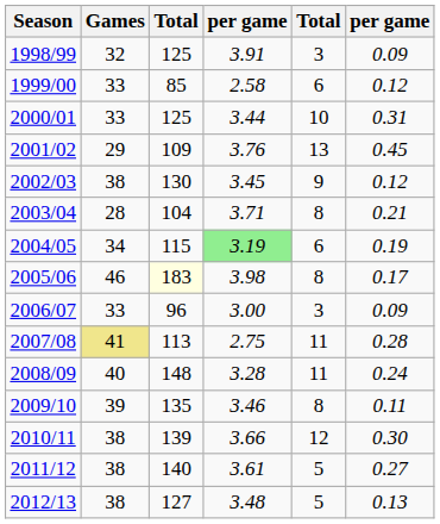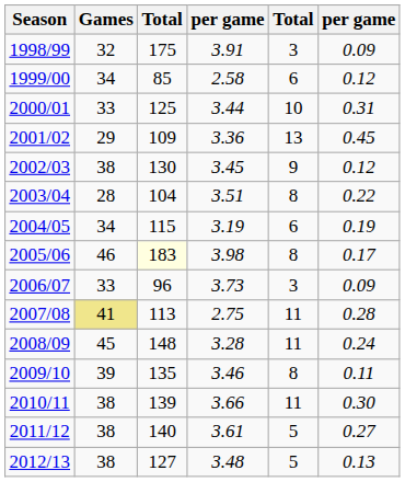 <table class="wikitable" style="text-align:center">
 <tr>
 <th>Season</th>
 <th>Games</th>
 <th>Total </th>
 <th> per game</th>
 <th>Total </th>
 <th> per game</th>
 </tr>
 <tr>
 <td><a href='#'>1998/99</a></td>
 <td>32</td>
-<td>125</td>
+<td>175</td>
 <td><em>3.91</em></td>
 <td>3</td>
 <td><em>0.09</em></td>
 </tr>
 <tr>
 <td><a href='#'>1999/00</a></td>
-<td>33</td>
+<td>34</td>
 <td>85</td>
 <td><em>2.58</em></td>
 <td>6</td>
 <td><em>0.12</em></td>
 </tr>
 <tr>
 <td><a href='#'>2000/01</a></td>
 <td>33</td>
 <td>125</td>
 <td><em>3.44</em></td>
 <td>10</td>
 <td><em>0.31</em></td>
 </tr>
 <tr>
 <td><a href='#'>2001/02</a></td>
 <td>29</td>
 <td>109</td>
-<td><em>3.76</em></td>
+<td><em>3.36</em></td>
 <td>13</td>
 <td><em>0.45</em></td>
 </tr>
 <tr>
 <td><a href='#'>2002/03</a></td>
 <td>38</td>
 <td>130</td>
 <td><em>3.45</em></td>
 <td>9</td>
 <td><em>0.12</em></td>
 </tr>
 <tr>
 <td><a href='#'>2003/04</a></td>
 <td>28</td>
 <td>104</td>
-<td><em>3.71</em></td>
+<td><em>3.51</em></td>
 <td>8</td>
-<td><em>0.21</em></td>
+<td><em>0.22</em></td>
 </tr>
 <tr>
 <td><a href='#'>2004/05</a></td>
 <td>34</td>
 <td>115</td>
-<td style="background: lightgreen;"><em>3.19</em></td>
+<td><em>3.19</em></td>
 <td>6</td>
 <td><em>0.19</em></td>
 </tr>
 <tr>
 <td><a href='#'>2005/06</a></td>
 <td>46</td>
 <td style="background: lightyellow;">183</td>
 <td><em>3.98</em></td>
 <td>8</td>
 <td><em>0.17</em></td>
 </tr>
 <tr>
 <td><a href='#'>2006/07</a></td>
 <td>33</td>
 <td>96</td>
-<td><em>3.00</em></td>
+<td><em>3.73</em></td>
 <td>3</td>
 <td><em>0.09</em></td>
 </tr>
 <tr>
 <td><a href='#'>2007/08</a></td>
 <td style="background: khaki;">41</td>
 <td>113</td>
 <td><em>2.75</em></td>
 <td>11</td>
 <td><em>0.28</em></td>
 </tr>
 <tr>
 <td><a href='#'>2008/09</a></td>
-<td>40</td>
+<td>45</td>
 <td>148</td>
 <td><em>3.28</em></td>
 <td>11</td>
 <td><em>0.24</em></td>
 </tr>
 <tr>
 <td><a href='#'>2009/10</a></td>
 <td>39</td>
 <td>135</td>
 <td><em>3.46</em></td>
 <td>8</td>
 <td><em>0.11</em></td>
 </tr>
 <tr>
 <td><a href='#'>2010/11</a></td>
 <td>38</td>
 <td>139</td>
 <td><em>3.66</em></td>
-<td>12</td>
+<td>11</td>
 <td><em>0.30</em></td>
 </tr>
 <tr>
 <td><a href='#'>2011/12</a></td>
 <td>38</td>
 <td>140</td>
 <td><em>3.61</em></td>
 <td>5</td>
 <td><em>0.27</em></td>
 </tr>
 <tr>
 <td><a href='#'>2012/13</a></td>
 <td>38</td>
 <td>127</td>
 <td><em>3.48</em></td>
 <td>5</td>
 <td><em>0.13</em></td>
 </tr>
 </table>
